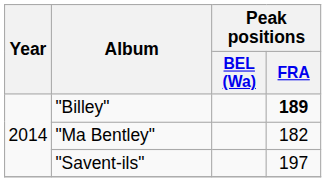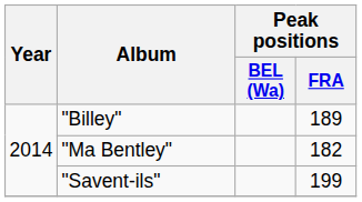 <table class="wikitable">
 <tr>
 <th align="center" rowspan="2" width="10">Year</th>
 <th align="center" rowspan="2" width="140">Album</th>
 <th align="center" colspan="2" width="20">Peak positions</th>
 </tr>
 <tr>
 <th scope="col" style="width:3em;font-size:90%;"><a href='#'>BEL <br>(Wa)</a><br></th>
 <th scope="col" style="width:3em;font-size:90%;"><a href='#'>FRA</a><br></th>
 </tr>
 <tr>
 <td style="text-align:center;" rowspan=3>2014</td>
 <td>"Billey"</td>
 <td style="text-align:center;"></td>
-<td style="text-align:center;"><strong>189</strong></td>
+<td style="text-align:center;">189</td>
 </tr>
 <tr>
 <td>"Ma Bentley"</td>
 <td style="text-align:center;"></td>
 <td style="text-align:center;">182</td>
 </tr>
 <tr>
 <td>"Savent-ils"</td>
 <td style="text-align:center;"></td>
-<td style="text-align:center;">197</td>
+<td style="text-align:center;">199</td>
 </tr>
 <tr>
 </tr>
 </table>
